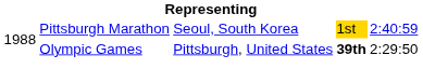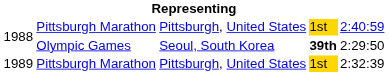 <table>
 <tr>
 <th colspan="5">Representing </th>
 </tr>
 <tr>
 <td rowspan=2>1988</td>
 <td><a href='#'>Pittsburgh Marathon</a></td>
-<td><a href='#'>Seoul, South Korea</a></td>
+<td><a href='#'>Pittsburgh</a>, <a href='#'>United States</a></td>
 <td bgcolor="gold">1st</td>
 <td><a href='#'>2:40:59</a></td>
 </tr>
 <tr>
 <td><a href='#'>Olympic Games</a></td>
-<td><a href='#'>Pittsburgh</a>, <a href='#'>United States</a></td>
+<td><a href='#'>Seoul, South Korea</a></td>
 <td><strong>39th</strong></td>
 <td>2:29:50</td>
 </tr>
+<tr>
+<td>1989</td>
+<td><a href='#'>Pittsburgh Marathon</a></td>
+<td><a href='#'>Pittsburgh</a>, <a href='#'>United States</a></td>
+<td bgcolor="gold">1st</td>
+<td>2:32:39</td>
+</tr>
 </table>
